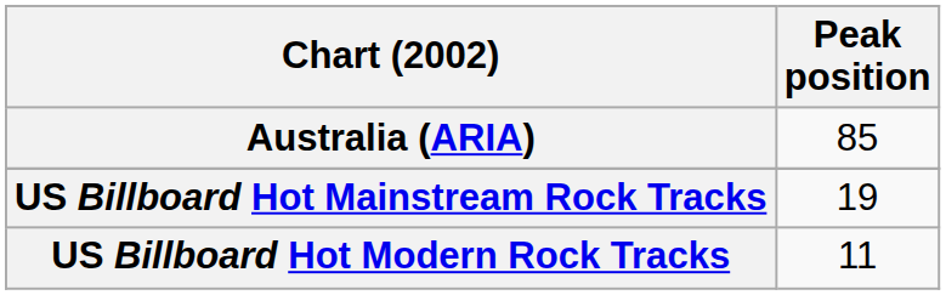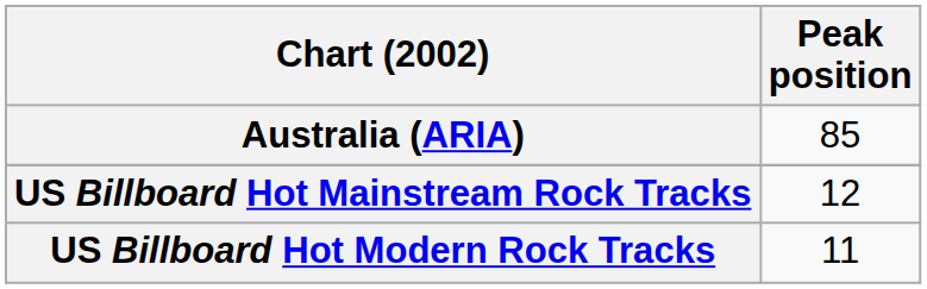 <table class="wikitable sortable plainrowheaders">
 <tr>
 <th>Chart (2002)</th>
 <th>Peak<br>position</th>
 </tr>
 <tr>
 <th scope="row">Australia (<a href='#'>ARIA</a>)</th>
 <td align="center">85</td>
 </tr>
 <tr>
 </tr>
 <tr>
 </tr>
 <tr>
 <th scope="row">US <em>Billboard</em> <a href='#'>Hot Mainstream Rock Tracks</a></th>
-<td align="center">19</td>
+<td align="center">12</td>
 </tr>
 <tr>
 <th scope="row">US <em>Billboard</em> <a href='#'>Hot Modern Rock Tracks</a></th>
 <td align="center">11</td>
 </tr>
 </table>
